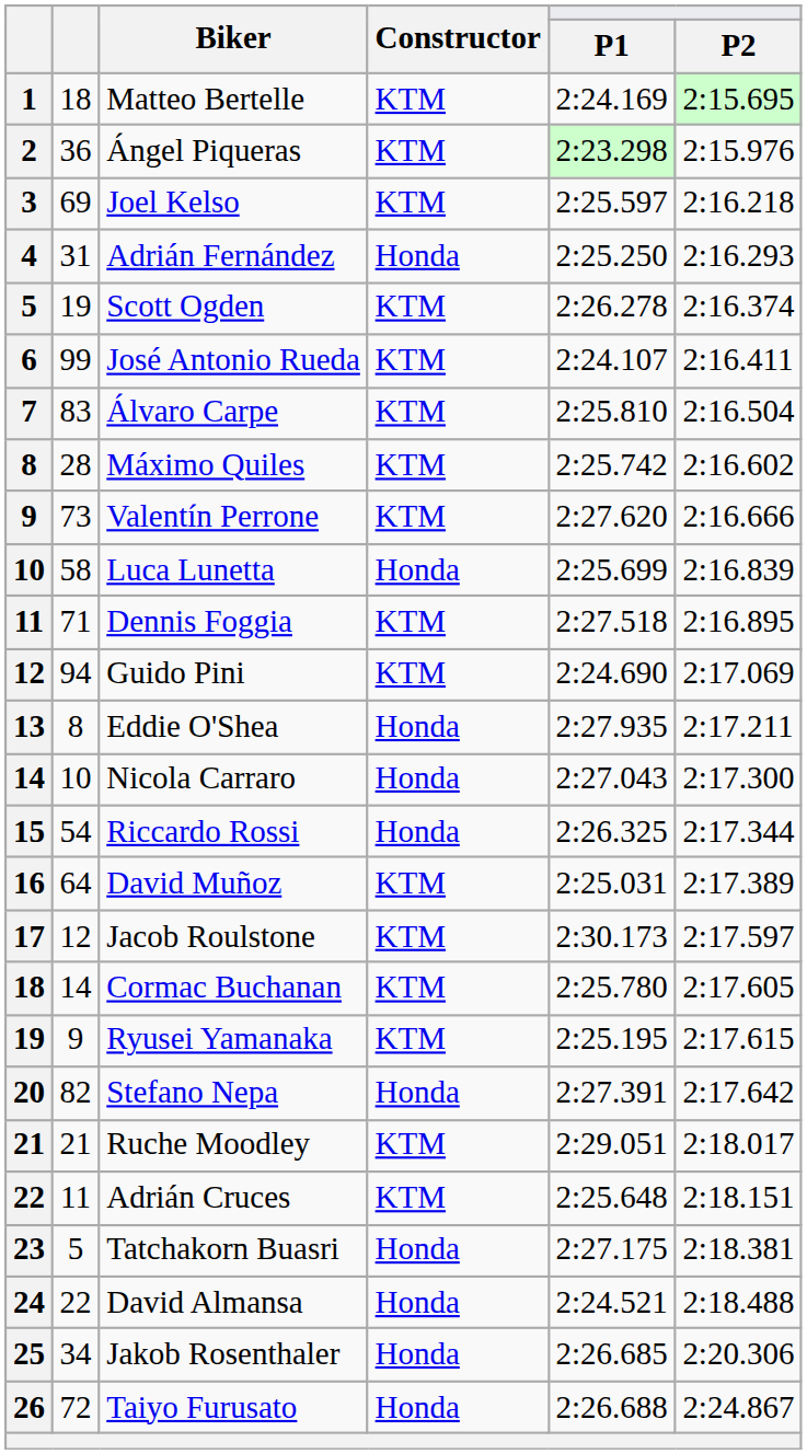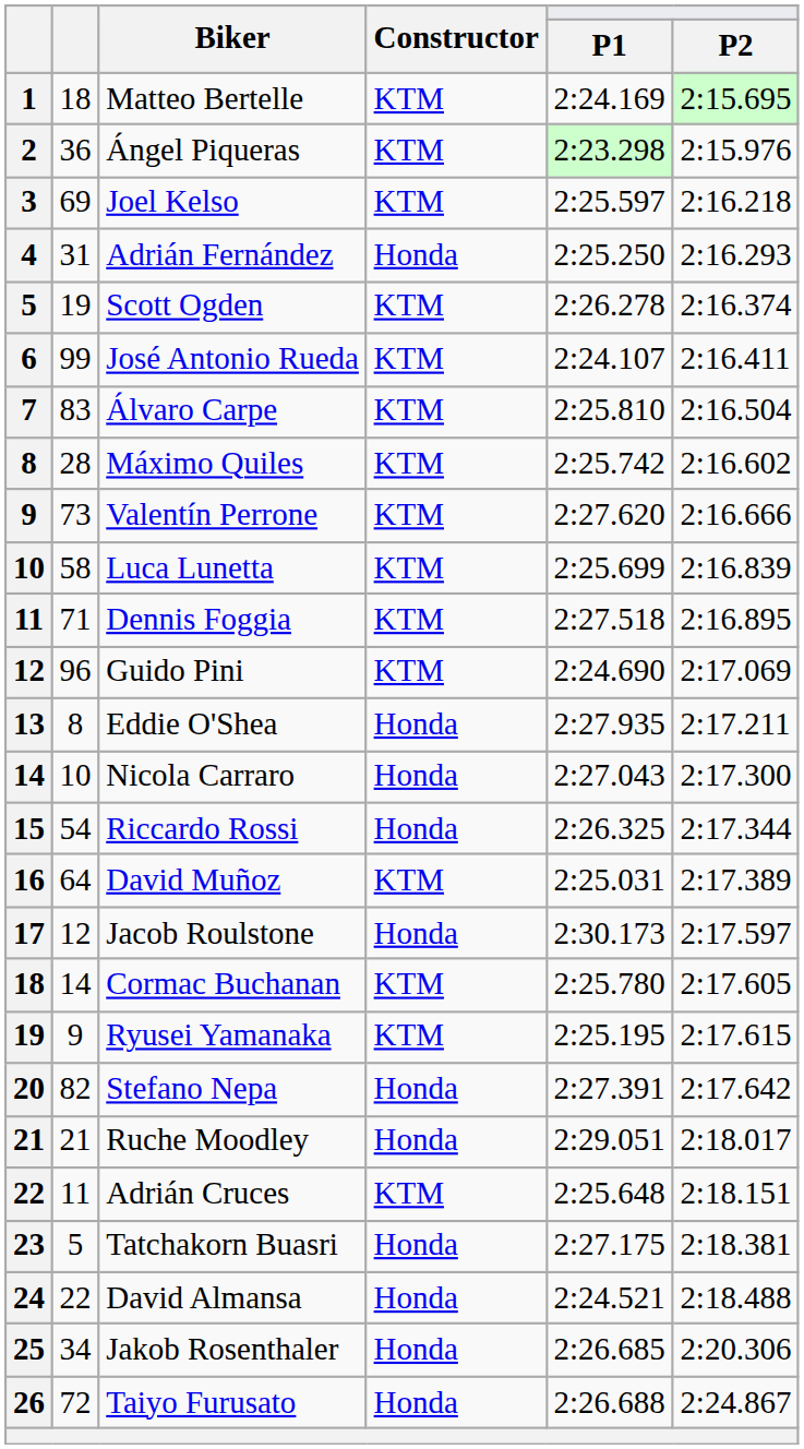 <table class="wikitable sortable" style="font-size: 85%;">
 <tr>
 <th rowspan="2"></th>
 <th rowspan="2"></th>
 <th rowspan="2">Biker</th>
 <th rowspan="2">Constructor</th>
 <th colspan="3" style="background:#eaecf0; text-align:center;"></th>
 </tr>
 <tr>
 <th scope="col">P1</th>
 <th scope="col">P2</th>
 </tr>
 <tr>
 <th scope="row">1</th>
 <td align="center">18</td>
 <td> Matteo Bertelle</td>
 <td><a href='#'>KTM</a></td>
 <td>2:24.169</td>
 <td style="background:#ccffcc;">2:15.695</td>
 </tr>
 <tr>
 <th scope="row">2</th>
 <td align="center">36</td>
 <td> Ángel Piqueras</td>
 <td><a href='#'>KTM</a></td>
 <td style="background:#ccffcc;">2:23.298</td>
 <td>2:15.976</td>
 </tr>
 <tr>
 <th scope="row">3</th>
 <td align="center">69</td>
 <td> <a href='#'>Joel Kelso</a></td>
 <td><a href='#'>KTM</a></td>
 <td>2:25.597</td>
 <td>2:16.218</td>
 </tr>
 <tr>
 <th scope="row">4</th>
 <td align="center">31</td>
 <td> <a href='#'>Adrián Fernández</a></td>
 <td><a href='#'>Honda</a></td>
 <td>2:25.250</td>
 <td>2:16.293</td>
 </tr>
 <tr>
 <th scope="row">5</th>
 <td align="center">19</td>
 <td> <a href='#'>Scott Ogden</a></td>
 <td><a href='#'>KTM</a></td>
 <td>2:26.278</td>
 <td>2:16.374</td>
 </tr>
 <tr>
 <th scope="row">6</th>
 <td align="center">99</td>
 <td> <a href='#'>José Antonio Rueda</a></td>
 <td><a href='#'>KTM</a></td>
 <td>2:24.107</td>
 <td>2:16.411</td>
 </tr>
 <tr>
 <th scope="row">7</th>
 <td align="center">83</td>
 <td> <a href='#'>Álvaro Carpe</a></td>
 <td><a href='#'>KTM</a></td>
 <td>2:25.810</td>
 <td>2:16.504</td>
 </tr>
 <tr>
 <th scope="row">8</th>
 <td align="center">28</td>
 <td> <a href='#'>Máximo Quiles</a></td>
 <td><a href='#'>KTM</a></td>
 <td>2:25.742</td>
 <td>2:16.602</td>
 </tr>
 <tr>
 <th scope="row">9</th>
 <td align="center">73</td>
 <td> <a href='#'>Valentín Perrone</a></td>
 <td><a href='#'>KTM</a></td>
 <td>2:27.620</td>
 <td>2:16.666</td>
 </tr>
 <tr>
 <th scope="row">10</th>
 <td align="center">58</td>
 <td> <a href='#'>Luca Lunetta</a></td>
-<td><a href='#'>Honda</a></td>
+<td><a href='#'>KTM</a></td>
 <td>2:25.699</td>
 <td>2:16.839</td>
 </tr>
 <tr>
 <th scope="row">11</th>
 <td align="center">71</td>
 <td> <a href='#'>Dennis Foggia</a></td>
 <td><a href='#'>KTM</a></td>
 <td>2:27.518</td>
 <td>2:16.895</td>
 </tr>
 <tr>
 <th scope="row">12</th>
-<td align="center">94</td>
+<td align="center">96</td>
 <td> Guido Pini</td>
 <td><a href='#'>KTM</a></td>
 <td>2:24.690</td>
 <td>2:17.069</td>
 </tr>
 <tr>
 <th scope="row">13</th>
 <td align="center">8</td>
 <td> Eddie O'Shea</td>
 <td><a href='#'>Honda</a></td>
 <td>2:27.935</td>
 <td>2:17.211</td>
 </tr>
 <tr>
 <th scope="row">14</th>
 <td align="center">10</td>
 <td> Nicola Carraro</td>
 <td><a href='#'>Honda</a></td>
 <td>2:27.043</td>
 <td>2:17.300</td>
 </tr>
 <tr>
 <th scope="row">15</th>
 <td align="center">54</td>
 <td> <a href='#'>Riccardo Rossi</a></td>
 <td><a href='#'>Honda</a></td>
 <td>2:26.325</td>
 <td>2:17.344</td>
 </tr>
 <tr>
 <th scope="row">16</th>
 <td align="center">64</td>
 <td> <a href='#'>David Muñoz</a></td>
 <td><a href='#'>KTM</a></td>
 <td>2:25.031</td>
 <td>2:17.389</td>
 </tr>
 <tr>
 <th scope="row">17</th>
 <td align="center">12</td>
 <td> Jacob Roulstone</td>
-<td><a href='#'>KTM</a></td>
+<td><a href='#'>Honda</a></td>
 <td>2:30.173</td>
 <td>2:17.597</td>
 </tr>
 <tr>
 <th scope="row">18</th>
 <td align="center">14</td>
 <td> <a href='#'>Cormac Buchanan</a></td>
 <td><a href='#'>KTM</a></td>
 <td>2:25.780</td>
 <td>2:17.605</td>
 </tr>
 <tr>
 <th scope="row">19</th>
 <td align="center">9</td>
 <td> <a href='#'>Ryusei Yamanaka</a></td>
 <td><a href='#'>KTM</a></td>
 <td>2:25.195</td>
 <td>2:17.615</td>
 </tr>
 <tr>
 <th scope="row">20</th>
 <td align="center">82</td>
 <td> <a href='#'>Stefano Nepa</a></td>
 <td><a href='#'>Honda</a></td>
 <td>2:27.391</td>
 <td>2:17.642</td>
 </tr>
 <tr>
 <th scope="row">21</th>
 <td align="center">21</td>
 <td> Ruche Moodley</td>
-<td><a href='#'>KTM</a></td>
+<td><a href='#'>Honda</a></td>
 <td>2:29.051</td>
 <td>2:18.017</td>
 </tr>
 <tr>
 <th scope="row">22</th>
 <td align="center">11</td>
 <td> Adrián Cruces</td>
 <td><a href='#'>KTM</a></td>
 <td>2:25.648</td>
 <td>2:18.151</td>
 </tr>
 <tr>
 <th scope="row">23</th>
 <td align="center">5</td>
 <td> Tatchakorn Buasri</td>
 <td><a href='#'>Honda</a></td>
 <td>2:27.175</td>
 <td>2:18.381</td>
 </tr>
 <tr>
 <th scope="row">24</th>
 <td align="center">22</td>
 <td> David Almansa</td>
 <td><a href='#'>Honda</a></td>
 <td>2:24.521</td>
 <td>2:18.488</td>
 </tr>
 <tr>
 <th scope="row">25</th>
 <td align="center">34</td>
 <td> Jakob Rosenthaler</td>
 <td><a href='#'>Honda</a></td>
 <td>2:26.685</td>
 <td>2:20.306</td>
 </tr>
 <tr>
 <th scope="row">26</th>
 <td align="center">72</td>
 <td> <a href='#'>Taiyo Furusato</a></td>
 <td><a href='#'>Honda</a></td>
 <td>2:26.688</td>
 <td>2:24.867</td>
 </tr>
 <tr>
 <th colspan="7"></th>
 </tr>
 </table>
